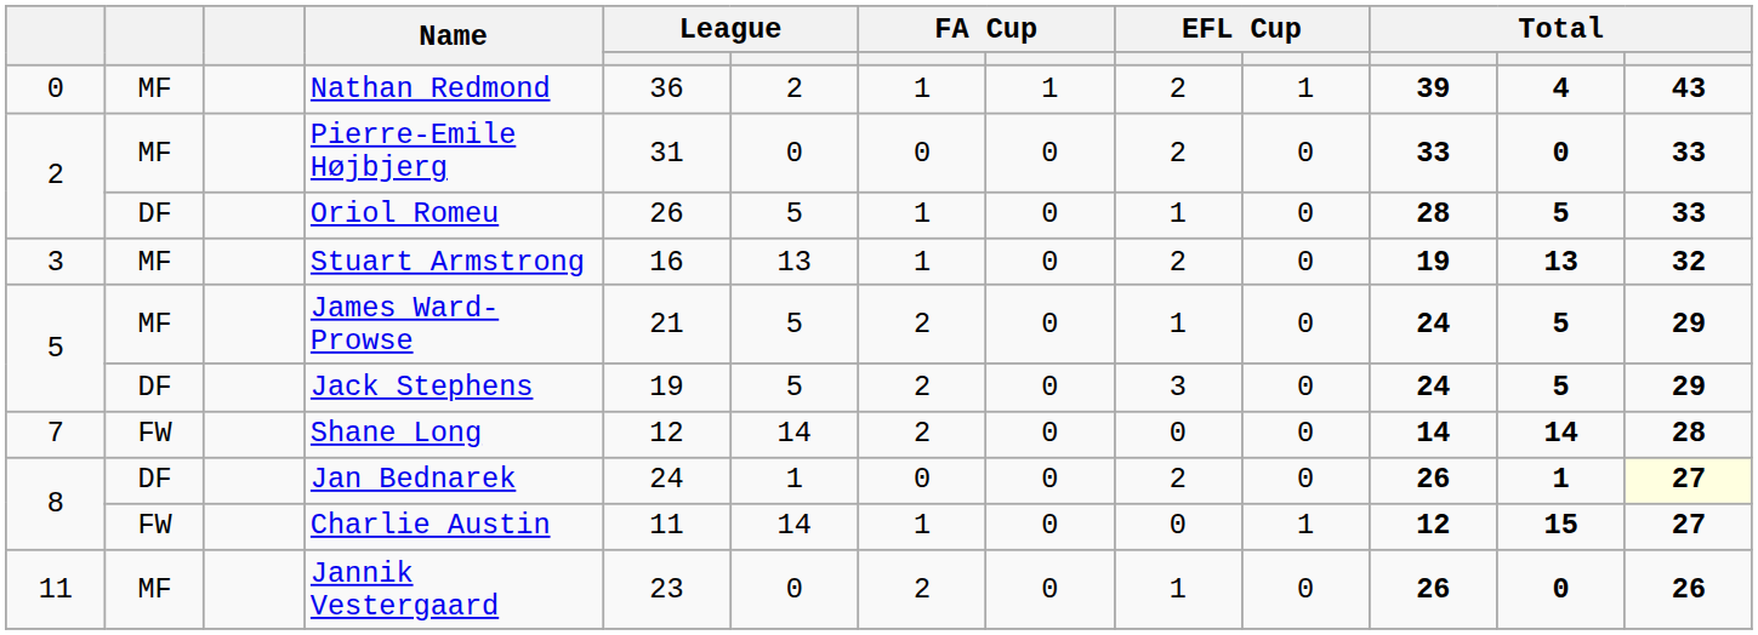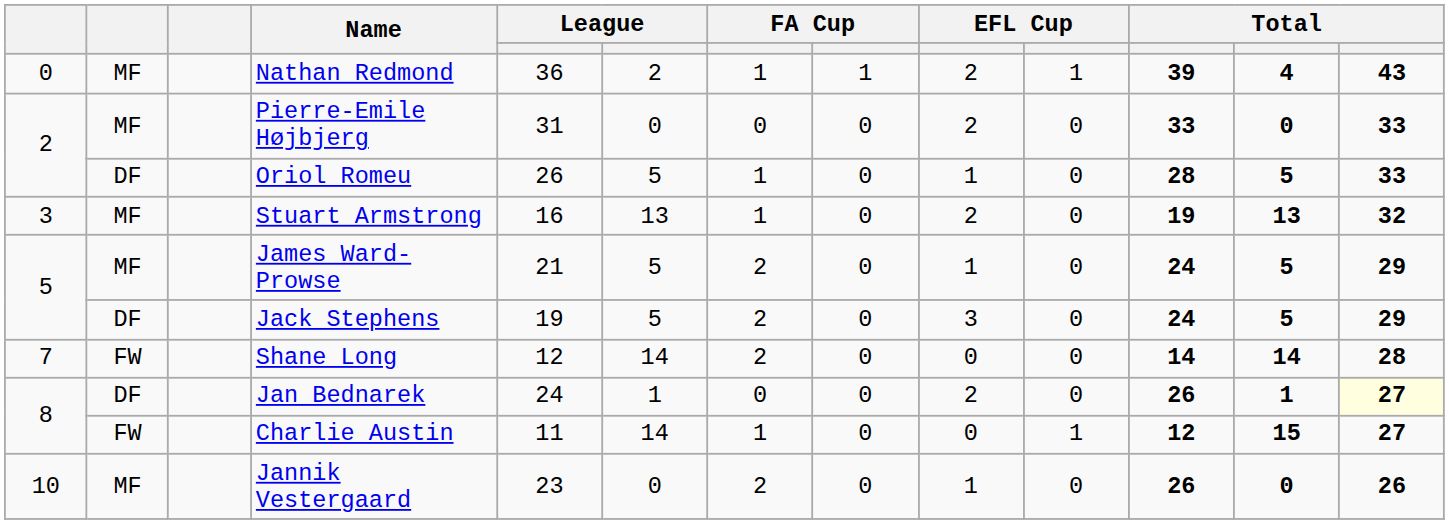 <table class="wikitable plainrowheaders" style="text-align:center;">
 <tr>
 <th scope="col" rowspan="2" style="width:3em;"></th>
 <th scope="col" rowspan="2" style="width:3em;"></th>
 <th scope="col" rowspan="2" style="width:3em;"></th>
 <th scope="col" rowspan="2" style="width:10em;">Name</th>
 <th scope="col" colspan="2">League</th>
 <th scope="col" colspan="2">FA Cup</th>
 <th scope="col" colspan="2">EFL Cup</th>
 <th scope="col" colspan="3">Total</th>
 </tr>
 <tr>
 <th scope="col" style="width:4em;"></th>
 <th scope="col" style="width:4em;"></th>
 <th scope="col" style="width:4em;"></th>
 <th scope="col" style="width:4em;"></th>
 <th scope="col" style="width:4em;"></th>
 <th scope="col" style="width:4em;"></th>
 <th scope="col" style="width:4em;"></th>
 <th scope="col" style="width:4em;"></th>
 <th scope="col" style="width:4em;"></th>
 </tr>
 <tr>
 <td>0</td>
 <td>MF</td>
 <td></td>
 <td align="left"><a href='#'>Nathan Redmond</a></td>
 <td>36</td>
 <td>2</td>
 <td>1</td>
 <td>1</td>
 <td>2</td>
 <td>1</td>
 <td><strong>39</strong></td>
 <td><strong>4</strong></td>
 <td><strong>43</strong></td>
 </tr>
 <tr>
 <td rowspan="2">2</td>
 <td>MF</td>
 <td></td>
 <td align="left"><a href='#'>Pierre-Emile Højbjerg</a></td>
 <td>31</td>
 <td>0</td>
 <td>0</td>
 <td>0</td>
 <td>2</td>
 <td>0</td>
 <td><strong>33</strong></td>
 <td><strong>0</strong></td>
 <td><strong>33</strong></td>
 </tr>
 <tr>
 <td>DF</td>
 <td></td>
 <td align="left"><a href='#'>Oriol Romeu</a></td>
 <td>26</td>
 <td>5</td>
 <td>1</td>
 <td>0</td>
 <td>1</td>
 <td>0</td>
 <td><strong>28</strong></td>
 <td><strong>5</strong></td>
 <td><strong>33</strong></td>
 </tr>
 <tr>
 <td>3</td>
 <td>MF</td>
 <td></td>
 <td align="left"><a href='#'>Stuart Armstrong</a></td>
 <td>16</td>
 <td>13</td>
 <td>1</td>
 <td>0</td>
 <td>2</td>
 <td>0</td>
 <td><strong>19</strong></td>
 <td><strong>13</strong></td>
 <td><strong>32</strong></td>
 </tr>
 <tr>
 <td rowspan="2">5</td>
 <td>MF</td>
 <td></td>
 <td align="left"><a href='#'>James Ward-Prowse</a></td>
 <td>21</td>
 <td>5</td>
 <td>2</td>
 <td>0</td>
 <td>1</td>
 <td>0</td>
 <td><strong>24</strong></td>
 <td><strong>5</strong></td>
 <td><strong>29</strong></td>
 </tr>
 <tr>
 <td>DF</td>
 <td></td>
 <td align="left"><a href='#'>Jack Stephens</a></td>
 <td>19</td>
 <td>5</td>
 <td>2</td>
 <td>0</td>
 <td>3</td>
 <td>0</td>
 <td><strong>24</strong></td>
 <td><strong>5</strong></td>
 <td><strong>29</strong></td>
 </tr>
 <tr>
 <td>7</td>
 <td>FW</td>
 <td></td>
 <td align="left"><a href='#'>Shane Long</a></td>
 <td>12</td>
 <td>14</td>
 <td>2</td>
 <td>0</td>
 <td>0</td>
 <td>0</td>
 <td><strong>14</strong></td>
 <td><strong>14</strong></td>
 <td><strong>28</strong></td>
 </tr>
 <tr>
 <td rowspan="2">8</td>
 <td>DF</td>
 <td></td>
 <td align="left"><a href='#'>Jan Bednarek</a></td>
 <td>24</td>
 <td>1</td>
 <td>0</td>
 <td>0</td>
 <td>2</td>
 <td>0</td>
 <td><strong>26</strong></td>
 <td><strong>1</strong></td>
 <td style="background: lightyellow;"><strong>27</strong></td>
 </tr>
 <tr>
 <td>FW</td>
 <td></td>
 <td align="left"><a href='#'>Charlie Austin</a></td>
 <td>11</td>
 <td>14</td>
 <td>1</td>
 <td>0</td>
 <td>0</td>
 <td>1</td>
 <td><strong>12</strong></td>
 <td><strong>15</strong></td>
 <td><strong>27</strong></td>
 </tr>
 <tr>
-<td>11</td>
+<td>10</td>
 <td>MF</td>
 <td></td>
 <td align="left"><a href='#'>Jannik Vestergaard</a></td>
 <td>23</td>
 <td>0</td>
 <td>2</td>
 <td>0</td>
 <td>1</td>
 <td>0</td>
 <td><strong>26</strong></td>
 <td><strong>0</strong></td>
 <td><strong>26</strong></td>
 </tr>
 </table>
